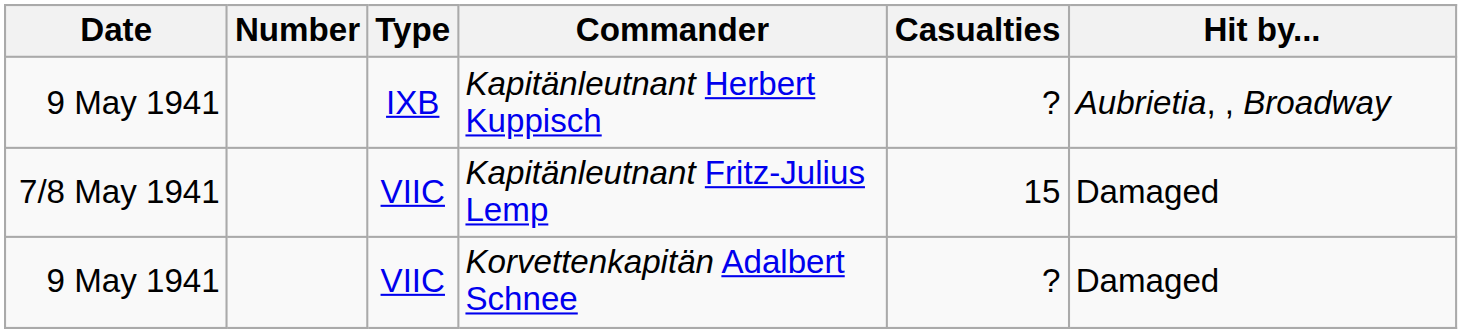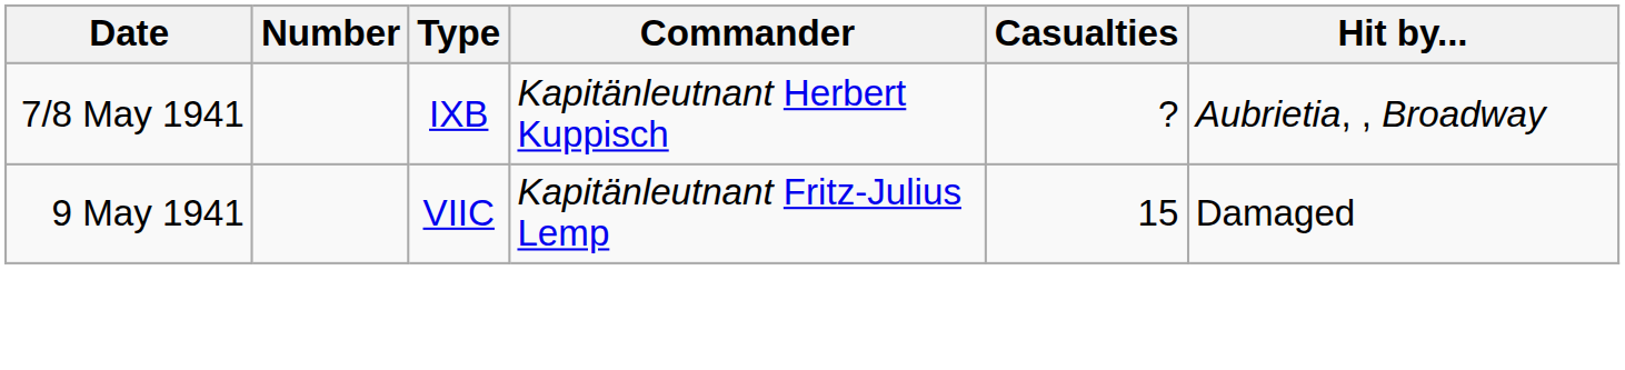 <table class="wikitable sortable">
 <tr>
 <th width="100px">Date</th>
 <th width="25px">Number</th>
 <th width="25px">Type</th>
 <th width="200px">Commander</th>
 <th width="25px">Casualties</th>
 <th width="180px">Hit by...</th>
 </tr>
 <tr>
-<td align="right">9 May 1941</td>
+<td align="right">7/8 May 1941</td>
 <td align="center"></td>
 <td align="center"><a href='#'>IXB</a></td>
 <td align="left"><em>Kapitänleutnant</em> <a href='#'>Herbert Kuppisch</a></td>
 <td align="right">?</td>
 <td align="left"><em>Aubrietia</em>, , <em>Broadway</em></td>
 </tr>
 <tr>
-<td align="right">7/8 May 1941</td>
+<td align="right">9 May 1941</td>
 <td align="center"></td>
 <td align="center"><a href='#'>VIIC</a></td>
 <td align="left"><em>Kapitänleutnant</em> <a href='#'>Fritz-Julius Lemp</a></td>
 <td align="right">15</td>
 <td align="left">Damaged</td>
 </tr>
-<tr>
-<td align="right">9 May 1941</td>
-<td align="center"></td>
-<td align="center"><a href='#'>VIIC</a></td>
-<td align="left"><em>Korvettenkapitän</em> <a href='#'>Adalbert Schnee</a></td>
-<td align="right">?</td>
-<td align="left">Damaged</td>
-</tr>
 </table>
